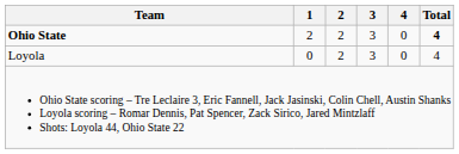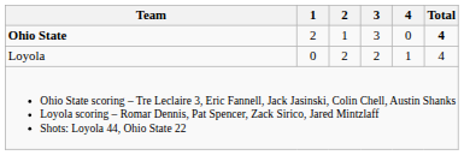 <table class="wikitable" style="text-align:center; max-width:40em">
 <tr>
 <th>Team</th>
 <th style="width:2em">1</th>
 <th style="width:2em">2</th>
 <th style="width:2em">3</th>
 <th style="width:2em">4</th>
 <th style="width:2em">Total</th>
 </tr>
 <tr>
 <td style="text-align:left"><strong>Ohio State</strong></td>
 <td>2</td>
-<td>2</td>
+<td>1</td>
 <td>3</td>
 <td>0</td>
 <td><strong>4</strong></td>
 </tr>
 <tr>
 <td style="text-align:left">Loyola</td>
 <td>0</td>
 <td>2</td>
-<td>3</td>
-<td>0</td>
+<td>2</td>
+<td>1</td>
 <td>4</td>
 </tr>
 <tr>
 <td colspan=6 style="text-align:left; font-size:88%;"><br><ul><li>Ohio State scoring – Tre Leclaire 3, Eric Fannell, Jack Jasinski, Colin Chell, Austin Shanks</li><li>Loyola scoring – Romar Dennis, Pat Spencer, Zack Sirico, Jared Mintzlaff</li><li>Shots: Loyola 44, Ohio State 22</li></ul></td>
 </tr>
 </table>
